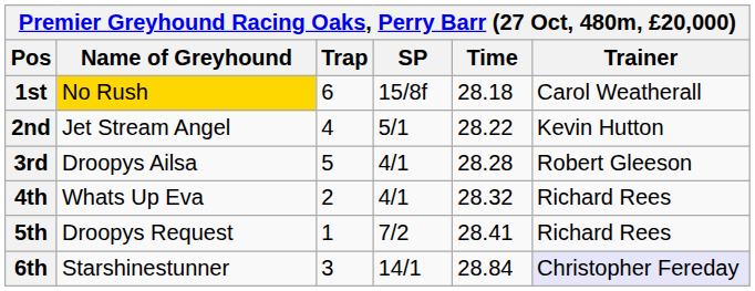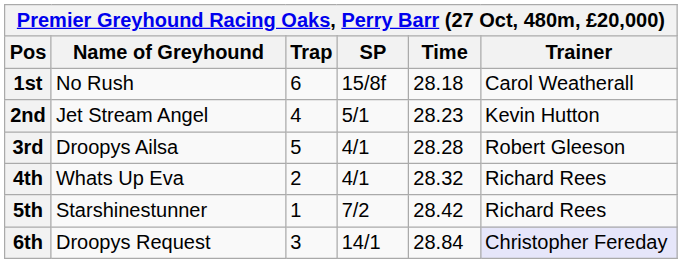 <table class="wikitable">
 <tr>
 <th colspan="6"><a href='#'>Premier Greyhound Racing Oaks</a>, <a href='#'>Perry Barr</a> (27 Oct, 480m, £20,000)</th>
 </tr>
 <tr>
 <th width=30>Pos</th>
 <th width=180>Name of Greyhound</th>
 <th width=30>Trap</th>
 <th width=50>SP</th>
 <th width=50>Time</th>
 <th width=150>Trainer</th>
 </tr>
 <tr>
 <th>1st</th>
-<td style="background: gold;">No Rush</td>
+<td>No Rush</td>
 <td>6</td>
 <td>15/8f</td>
 <td>28.18</td>
 <td>Carol Weatherall</td>
 </tr>
 <tr>
 <th>2nd</th>
 <td>Jet Stream Angel</td>
 <td>4</td>
 <td>5/1</td>
-<td>28.22</td>
+<td>28.23</td>
 <td>Kevin Hutton</td>
 </tr>
 <tr>
 <th>3rd</th>
 <td>Droopys Ailsa</td>
 <td>5</td>
 <td>4/1</td>
 <td>28.28</td>
 <td>Robert Gleeson</td>
 </tr>
 <tr>
 <th>4th</th>
 <td>Whats Up Eva</td>
 <td>2</td>
 <td>4/1</td>
 <td>28.32</td>
 <td>Richard Rees</td>
 </tr>
 <tr>
 <th>5th</th>
-<td>Droopys Request</td>
+<td>Starshinestunner</td>
 <td>1</td>
 <td>7/2</td>
-<td>28.41</td>
+<td>28.42</td>
 <td>Richard Rees</td>
 </tr>
 <tr>
 <th>6th</th>
-<td>Starshinestunner</td>
+<td>Droopys Request</td>
 <td>3</td>
 <td>14/1</td>
 <td>28.84</td>
 <td style="background: lavender;">Christopher Fereday</td>
 </tr>
 </table>
